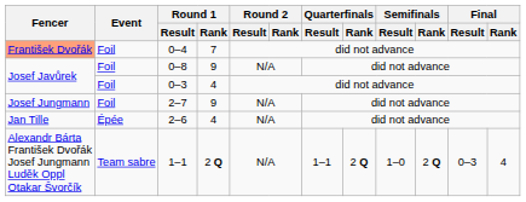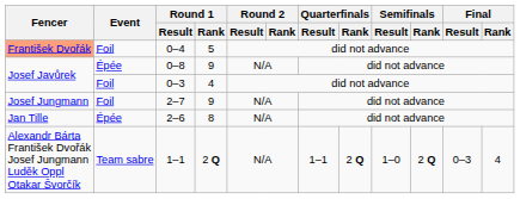 <table class=wikitable style="font-size:90%">
 <tr>
 <th rowspan=2>Fencer</th>
 <th rowspan=2>Event</th>
 <th colspan=2>Round 1</th>
 <th colspan=2>Round 2</th>
 <th colspan=2>Quarterfinals</th>
 <th colspan=2>Semifinals</th>
 <th colspan=2>Final</th>
 </tr>
 <tr>
 <th>Result</th>
 <th>Rank</th>
 <th>Result</th>
 <th>Rank</th>
 <th>Result</th>
 <th>Rank</th>
 <th>Result</th>
 <th>Rank</th>
 <th>Result</th>
 <th>Rank</th>
 </tr>
 <tr>
 <td style="background: lightsalmon;"><a href='#'>František Dvořák</a></td>
 <td><a href='#'>Foil</a></td>
 <td align=center>0–4</td>
-<td align=center>7</td>
+<td align=center>5</td>
 <td align=center colspan=8>did not advance</td>
 </tr>
 <tr>
 <td rowspan=2><a href='#'>Josef Javůrek</a></td>
-<td><a href='#'>Foil</a></td>
+<td><a href='#'>Épée</a></td>
 <td align=center>0–8</td>
 <td align=center>9</td>
 <td align=center colspan=2>N/A</td>
 <td align=center colspan=6>did not advance</td>
 </tr>
 <tr>
 <td><a href='#'>Foil</a></td>
 <td align=center>0–3</td>
 <td align=center>4</td>
 <td align=center colspan=8>did not advance</td>
 </tr>
 <tr>
 <td><a href='#'>Josef Jungmann</a></td>
 <td><a href='#'>Foil</a></td>
 <td align=center>2–7</td>
 <td align=center>9</td>
 <td align=center colspan=2>N/A</td>
 <td align=center colspan=6>did not advance</td>
 </tr>
 <tr>
 <td><a href='#'>Jan Tille</a></td>
 <td><a href='#'>Épée</a></td>
 <td align=center>2–6</td>
-<td align=center>4</td>
+<td align=center>8</td>
 <td align=center colspan=2>N/A</td>
 <td align=center colspan=6>did not advance</td>
 </tr>
 <tr>
 <td><a href='#'>Alexandr Bárta</a> <br> František Dvořák <br> Josef Jungmann <br> <a href='#'>Luděk Oppl</a> <br> <a href='#'>Otakar Švorčík</a></td>
 <td><a href='#'>Team sabre</a></td>
 <td align=center>1–1</td>
 <td align=center>2 <strong>Q</strong></td>
 <td align=center colspan=2>N/A</td>
 <td align=center>1–1</td>
 <td align=center>2 <strong>Q</strong></td>
 <td align=center>1–0</td>
 <td align=center>2 <strong>Q</strong></td>
 <td align=center>0–3</td>
 <td align=center>4</td>
 </tr>
 </table>
